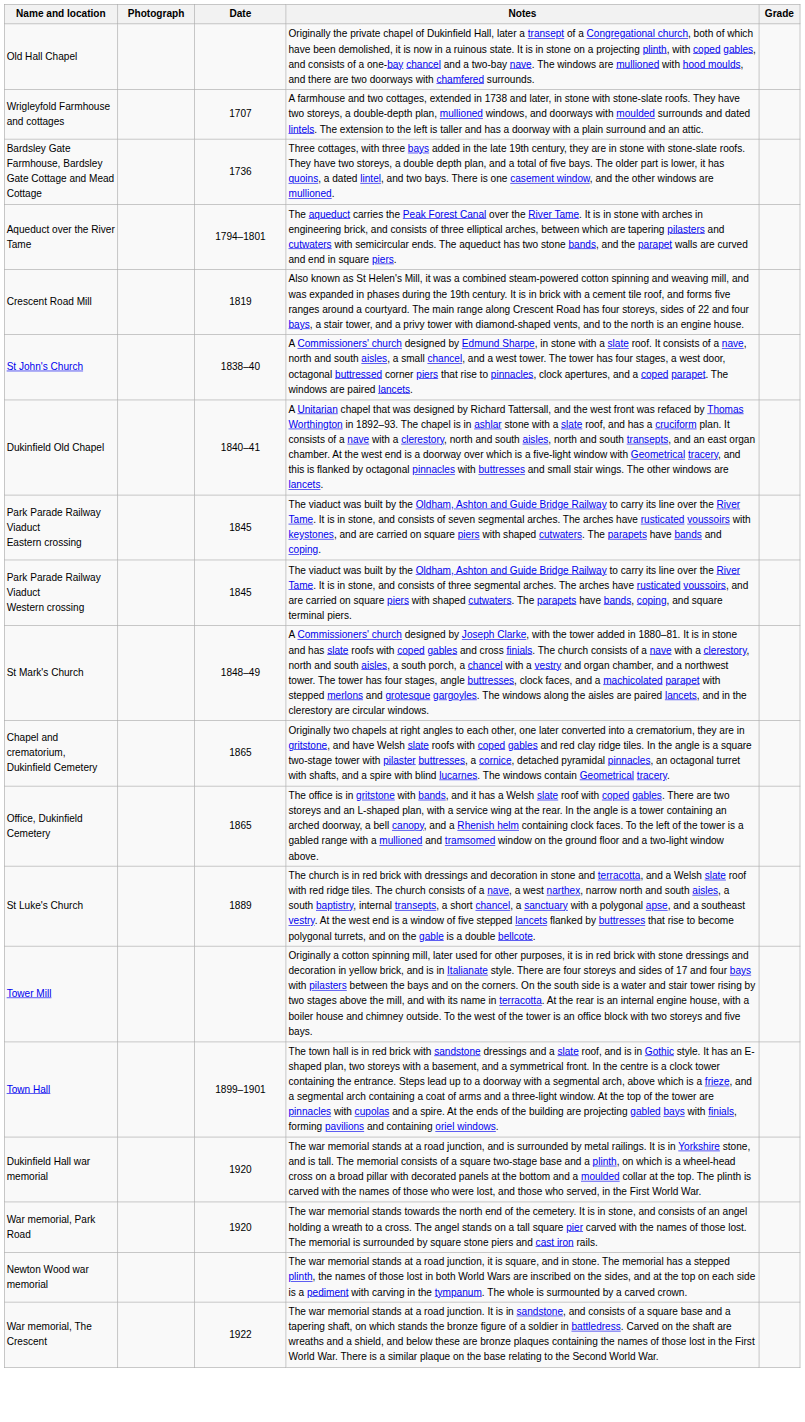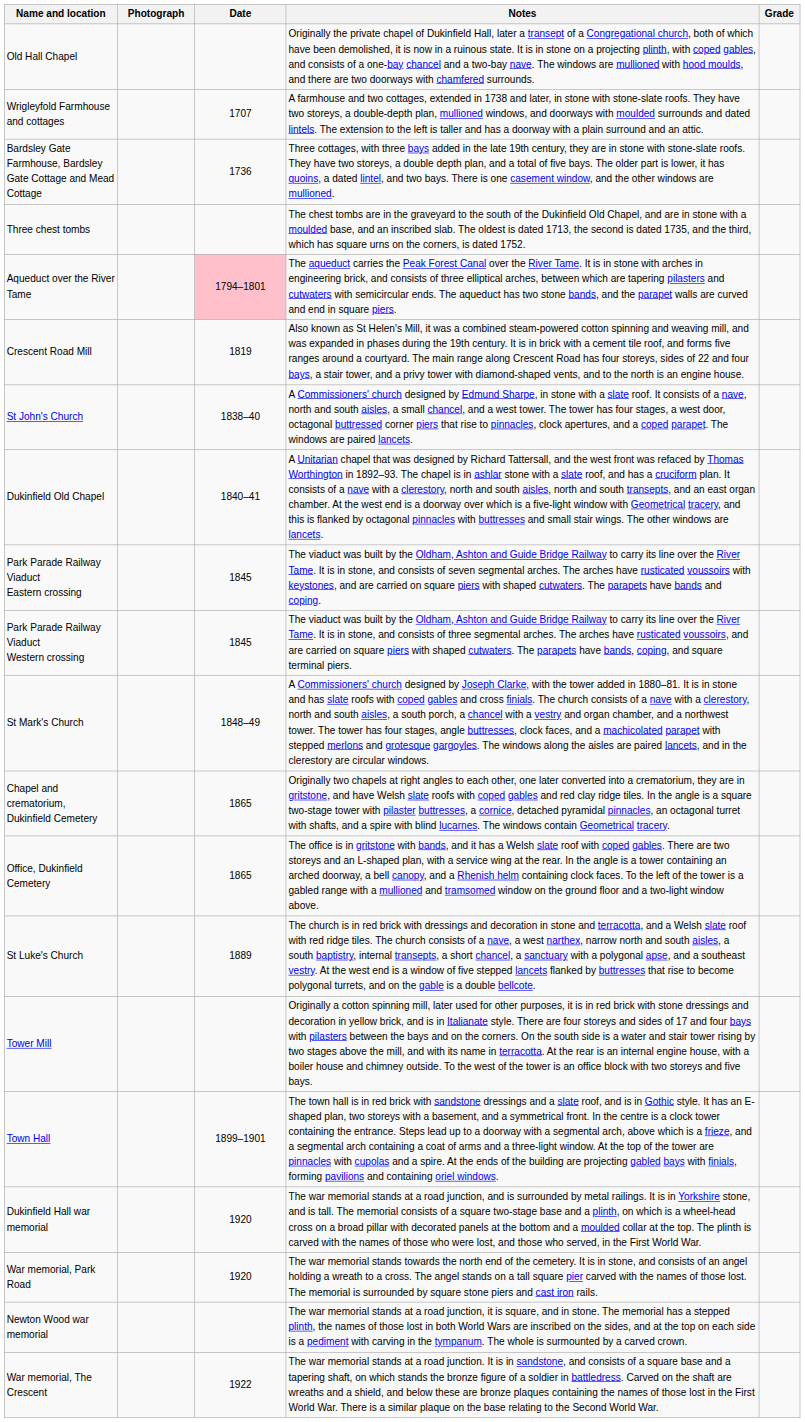 <table class="wikitable sortable plainrowheaders" style="width:100%; border:0; text-align:left; line-height:150%;">
 <tr>
 <th scope="col"  style="width:150px">Name and location</th>
 <th scope="col"  style="width:100px" class="unsortable">Photograph</th>
 <th scope="col"  style="width:120px">Date</th>
 <th scope="col"  style="width:650px" class="unsortable">Notes</th>
 <th scope="col"  style="width:50px">Grade</th>
 </tr>
 <tr>
 <td>Old Hall Chapel<br><small></small></td>
 <td></td>
 <td align="center"></td>
 <td>Originally the private chapel of Dukinfield Hall, later a <a href='#'>transept</a> of a <a href='#'>Congregational church</a>, both of which have been demolished, it is now in a ruinous state. It is in stone on a projecting <a href='#'>plinth</a>, with <a href='#'>coped</a> <a href='#'>gables</a>, and consists of a one-<a href='#'>bay</a> <a href='#'>chancel</a> and a two-bay <a href='#'>nave</a>. The windows are <a href='#'>mullioned</a> with <a href='#'>hood moulds</a>, and there are two doorways with <a href='#'>chamfered</a> surrounds.</td>
 <td align="center" ></td>
 </tr>
 <tr>
 <td>Wrigleyfold Farmhouse and cottages<br><small></small></td>
 <td></td>
 <td align="center">1707</td>
 <td>A farmhouse and two cottages, extended in 1738 and later, in stone with stone-slate roofs. They have two storeys, a double-depth plan, <a href='#'>mullioned</a> windows, and doorways with <a href='#'>moulded</a> surrounds and dated <a href='#'>lintels</a>. The extension to the left is taller and has a doorway with a plain surround and an attic.</td>
 <td align="center" ></td>
 </tr>
 <tr>
 <td>Bardsley Gate Farmhouse, Bardsley Gate Cottage and Mead Cottage<br><small></small></td>
 <td></td>
 <td align="center">1736</td>
 <td>Three cottages, with three <a href='#'>bays</a> added in the late 19th century, they are in stone with stone-slate roofs. They have two storeys, a double depth plan, and a total of five bays. The older part is lower, it has <a href='#'>quoins</a>, a dated <a href='#'>lintel</a>, and two bays. There is one <a href='#'>casement window</a>, and the other windows are <a href='#'>mullioned</a>.</td>
 <td align="center" ></td>
 </tr>
 <tr>
+<td>Three chest tombs<br><small></small></td>
+<td></td>
+<td align="center"></td>
+<td>The chest tombs are in the graveyard to the south of the Dukinfield Old Chapel, and are in stone with a <a href='#'>moulded</a> base, and an inscribed slab. The oldest is dated 1713, the second is dated 1735, and the third, which has square urns on the corners, is dated 1752.</td>
+<td align="center" ></td>
+</tr>
+<tr>
 <td>Aqueduct over the River Tame<br><small></small></td>
 <td></td>
-<td align="center">1794–1801</td>
+<td align="center" style="background: pink;">1794–1801</td>
 <td>The <a href='#'>aqueduct</a> carries the <a href='#'>Peak Forest Canal</a> over the <a href='#'>River Tame</a>. It is in stone with arches in engineering brick, and consists of three elliptical arches, between which are tapering <a href='#'>pilasters</a> and <a href='#'>cutwaters</a> with semicircular ends. The aqueduct has two stone <a href='#'>bands</a>, and the <a href='#'>parapet</a> walls are curved and end in square <a href='#'>piers</a>.</td>
 <td align="center" ></td>
 </tr>
 <tr>
 <td>Crescent Road Mill<br><small></small></td>
 <td></td>
 <td align="center">1819</td>
 <td>Also known as St Helen's Mill, it was a combined steam-powered cotton spinning and weaving mill, and was expanded in phases during the 19th century. It is in brick with a cement tile roof, and forms five ranges around a courtyard. The main range along Crescent Road has four storeys, sides of 22 and four <a href='#'>bays</a>, a stair tower, and a privy tower with diamond-shaped vents, and to the north is an engine house.</td>
 <td align="center" ></td>
 </tr>
 <tr>
 <td><a href='#'>St John's Church</a><br><small></small></td>
 <td></td>
 <td align="center">1838–40</td>
 <td>A <a href='#'>Commissioners' church</a> designed by <a href='#'>Edmund Sharpe</a>, in stone with a <a href='#'>slate</a> roof. It consists of a <a href='#'>nave</a>, north and south <a href='#'>aisles</a>, a small <a href='#'>chancel</a>, and a west tower. The tower has four stages, a west door, octagonal <a href='#'>buttressed</a> corner <a href='#'>piers</a> that rise to <a href='#'>pinnacles</a>, clock apertures, and a <a href='#'>coped</a> <a href='#'>parapet</a>. The windows are paired <a href='#'>lancets</a>.</td>
 <td align="center" ></td>
 </tr>
 <tr>
 <td>Dukinfield Old Chapel<br><small></small></td>
 <td></td>
 <td align="center">1840–41</td>
 <td>A <a href='#'>Unitarian</a> chapel that was designed by Richard Tattersall, and the west front was refaced by <a href='#'>Thomas Worthington</a> in 1892–93. The chapel is in <a href='#'>ashlar</a> stone with a <a href='#'>slate</a> roof, and has a <a href='#'>cruciform</a> plan. It consists of a <a href='#'>nave</a> with a <a href='#'>clerestory</a>, north and south <a href='#'>aisles</a>, north and south <a href='#'>transepts</a>, and an east organ chamber. At the west end is a doorway over which is a five-light window with <a href='#'>Geometrical</a> <a href='#'>tracery</a>, and this is flanked by octagonal <a href='#'>pinnacles</a> with <a href='#'>buttresses</a> and small stair wings. The other windows are <a href='#'>lancets</a>.</td>
 <td align="center" ></td>
 </tr>
 <tr>
 <td>Park Parade Railway Viaduct<br>Eastern crossing<br><small></small></td>
 <td></td>
 <td align="center">1845</td>
 <td>The viaduct was built by the <a href='#'>Oldham, Ashton and Guide Bridge Railway</a> to carry its line over the <a href='#'>River Tame</a>. It is in stone, and consists of seven segmental arches. The arches have <a href='#'>rusticated</a> <a href='#'>voussoirs</a> with <a href='#'>keystones</a>, and are carried on square <a href='#'>piers</a> with shaped <a href='#'>cutwaters</a>. The <a href='#'>parapets</a> have <a href='#'>bands</a> and <a href='#'>coping</a>.</td>
 <td align="center" ></td>
 </tr>
 <tr>
 <td>Park Parade Railway Viaduct<br>Western crossing<br><small></small></td>
 <td></td>
 <td align="center">1845</td>
 <td>The viaduct was built by the <a href='#'>Oldham, Ashton and Guide Bridge Railway</a> to carry its line over the <a href='#'>River Tame</a>. It is in stone, and consists of three segmental arches. The arches have <a href='#'>rusticated</a> <a href='#'>voussoirs</a>, and are carried on square <a href='#'>piers</a> with shaped <a href='#'>cutwaters</a>. The <a href='#'>parapets</a> have <a href='#'>bands</a>, <a href='#'>coping</a>, and square terminal piers.</td>
 <td align="center" ></td>
 </tr>
 <tr>
 <td>St Mark's Church<br><small></small></td>
 <td></td>
 <td align="center">1848–49</td>
 <td>A <a href='#'>Commissioners' church</a> designed by <a href='#'>Joseph Clarke</a>, with the tower added in 1880–81. It is in stone and has <a href='#'>slate</a> roofs with <a href='#'>coped</a> <a href='#'>gables</a> and cross <a href='#'>finials</a>. The church consists of a <a href='#'>nave</a> with a <a href='#'>clerestory</a>, north and south <a href='#'>aisles</a>, a south porch, a <a href='#'>chancel</a> with a <a href='#'>vestry</a> and organ chamber, and a northwest tower. The tower has four stages, angle <a href='#'>buttresses</a>, clock faces, and a <a href='#'>machicolated</a> <a href='#'>parapet</a> with stepped <a href='#'>merlons</a> and <a href='#'>grotesque</a> <a href='#'>gargoyles</a>. The windows along the aisles are paired <a href='#'>lancets</a>, and in the clerestory are circular windows.</td>
 <td align="center" ></td>
 </tr>
 <tr>
 <td>Chapel and crematorium,<br>Dukinfield Cemetery<br><small></small></td>
 <td></td>
 <td align="center">1865</td>
 <td>Originally two chapels at right angles to each other, one later converted into a crematorium, they are in <a href='#'>gritstone</a>, and have Welsh <a href='#'>slate</a> roofs with <a href='#'>coped</a> <a href='#'>gables</a> and red clay ridge tiles. In the angle is a square two-stage tower with <a href='#'>pilaster</a> <a href='#'>buttresses</a>, a <a href='#'>cornice</a>, detached pyramidal <a href='#'>pinnacles</a>, an octagonal turret with shafts, and a spire with blind <a href='#'>lucarnes</a>. The windows contain <a href='#'>Geometrical</a> <a href='#'>tracery</a>.</td>
 <td align="center" ></td>
 </tr>
 <tr>
 <td>Office, Dukinfield Cemetery<br><small></small></td>
 <td></td>
 <td align="center">1865</td>
 <td>The office is in <a href='#'>gritstone</a> with <a href='#'>bands</a>, and it has a Welsh <a href='#'>slate</a> roof with <a href='#'>coped</a> <a href='#'>gables</a>. There are two storeys and an L-shaped plan, with a service wing at the rear. In the angle is a tower containing an arched doorway, a bell <a href='#'>canopy</a>, and a <a href='#'>Rhenish helm</a> containing clock faces. To the left of the tower is a gabled range with a <a href='#'>mullioned</a> and <a href='#'>tramsomed</a> window on the ground floor and a two-light window above.</td>
 <td align="center" ></td>
 </tr>
 <tr>
 <td>St Luke's Church<br><small></small></td>
 <td></td>
 <td align="center">1889</td>
 <td>The church is in red brick with dressings and decoration in stone and <a href='#'>terracotta</a>, and a Welsh <a href='#'>slate</a> roof with red ridge tiles. The church consists of a <a href='#'>nave</a>, a west <a href='#'>narthex</a>, narrow north and south <a href='#'>aisles</a>, a south <a href='#'>baptistry</a>, internal <a href='#'>transepts</a>, a short <a href='#'>chancel</a>, a <a href='#'>sanctuary</a> with a polygonal <a href='#'>apse</a>, and a southeast <a href='#'>vestry</a>. At the west end is a window of five stepped <a href='#'>lancets</a> flanked by <a href='#'>buttresses</a> that rise to become polygonal turrets, and on the <a href='#'>gable</a> is a double <a href='#'>bellcote</a>.</td>
 <td align="center" ></td>
 </tr>
 <tr>
 <td><a href='#'>Tower Mill</a><br><small></small></td>
 <td></td>
 <td align="center"></td>
 <td>Originally a cotton spinning mill, later used for other purposes, it is in red brick with stone dressings and decoration in yellow brick, and is in <a href='#'>Italianate</a> style. There are four storeys and sides of 17 and four <a href='#'>bays</a> with <a href='#'>pilasters</a> between the bays and on the corners. On the south side is a water and stair tower rising by two stages above the mill, and with its name in <a href='#'>terracotta</a>. At the rear is an internal engine house, with a boiler house and chimney outside. To the west of the tower is an office block with two storeys and five bays.</td>
 <td align="center" ></td>
 </tr>
 <tr>
 <td><a href='#'>Town Hall</a><br><small></small></td>
 <td></td>
 <td align="center">1899–1901</td>
 <td>The town hall is in red brick with <a href='#'>sandstone</a> dressings and a <a href='#'>slate</a> roof, and is in <a href='#'>Gothic</a> style. It has an E-shaped plan, two storeys with a basement, and a symmetrical front. In the centre is a clock tower containing the entrance. Steps lead up to a doorway with a segmental arch, above which is a <a href='#'>frieze</a>, and a segmental arch containing a coat of arms and a three-light window. At the top of the tower are <a href='#'>pinnacles</a> with <a href='#'>cupolas</a> and a spire. At the ends of the building are projecting <a href='#'>gabled</a> <a href='#'>bays</a> with <a href='#'>finials</a>, forming <a href='#'>pavilions</a> and containing <a href='#'>oriel windows</a>.</td>
 <td align="center" ></td>
 </tr>
 <tr>
 <td>Dukinfield Hall war memorial<br><small></small></td>
 <td></td>
 <td align="center">1920</td>
 <td>The war memorial stands at a road junction, and is surrounded by metal railings. It is in <a href='#'>Yorkshire</a> stone, and is  tall. The memorial consists of a square two-stage base and a <a href='#'>plinth</a>, on which is a wheel-head cross on a broad pillar with decorated panels at the bottom and a <a href='#'>moulded</a> collar at the top. The plinth is carved with the names of those who were lost, and those who served, in the First World War.</td>
 <td align="center" ></td>
 </tr>
 <tr>
 <td>War memorial, Park Road<br><small></small></td>
 <td></td>
 <td align="center">1920</td>
 <td>The war memorial stands towards the north end of the cemetery. It is in stone, and consists of an angel holding a wreath to a cross. The angel stands on a tall square <a href='#'>pier</a> carved with the names of those lost. The memorial is surrounded by square stone piers and <a href='#'>cast iron</a> rails.</td>
 <td align="center" ></td>
 </tr>
 <tr>
 <td>Newton Wood war memorial<br><small></small></td>
 <td></td>
 <td align="center"></td>
 <td>The war memorial stands at a road junction, it is square, and in stone. The memorial has a stepped <a href='#'>plinth</a>, the names of those lost in both World Wars are inscribed on the sides, and at the top on each side is a <a href='#'>pediment</a> with carving in the <a href='#'>tympanum</a>. The whole is surmounted by a carved crown.</td>
 <td align="center" ></td>
 </tr>
 <tr>
 <td>War memorial, The Crescent<br><small></small></td>
 <td></td>
 <td align="center">1922</td>
 <td>The war memorial stands at a road junction. It is in <a href='#'>sandstone</a>, and consists of a square base and a tapering shaft, on which stands the bronze figure of a soldier in <a href='#'>battledress</a>. Carved on the shaft are wreaths and a shield, and below these are bronze plaques containing the names of those lost in the First World War. There is a similar plaque on the base relating to the Second World War.</td>
 <td align="center" ></td>
 </tr>
 <tr>
 </tr>
 </table>
